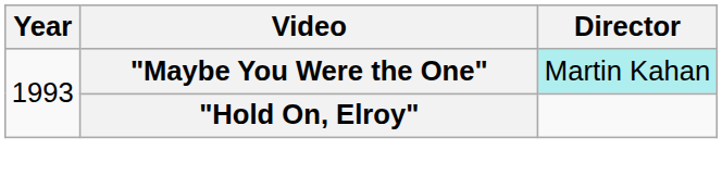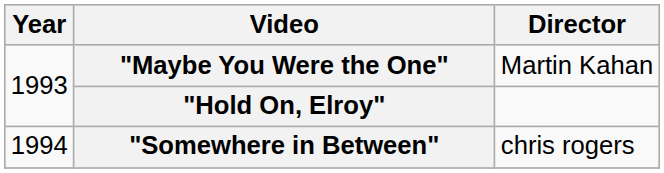 <table class="wikitable plainrowheaders">
 <tr>
 <th>Year</th>
 <th style="width:16em;">Video</th>
 <th>Director</th>
 </tr>
 <tr>
 <td rowspan="2">1993</td>
 <th scope="row">"Maybe You Were the One"</th>
-<td style="background: paleturquoise;">Martin Kahan</td>
+<td>Martin Kahan</td>
 </tr>
 <tr>
 <th scope="row">"Hold On, Elroy"</th>
 <td></td>
 </tr>
+<tr>
+<td>1994</td>
+<th scope="row">"Somewhere in Between"</th>
+<td>chris rogers</td>
+</tr>
 </table>
